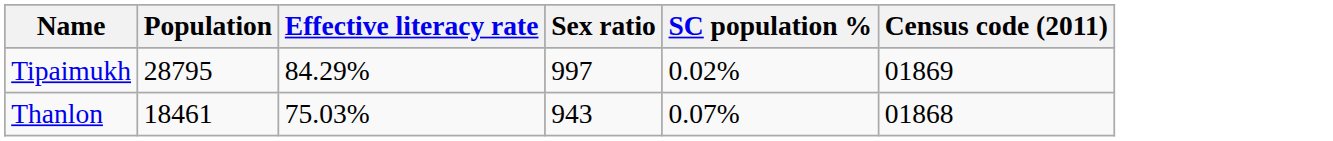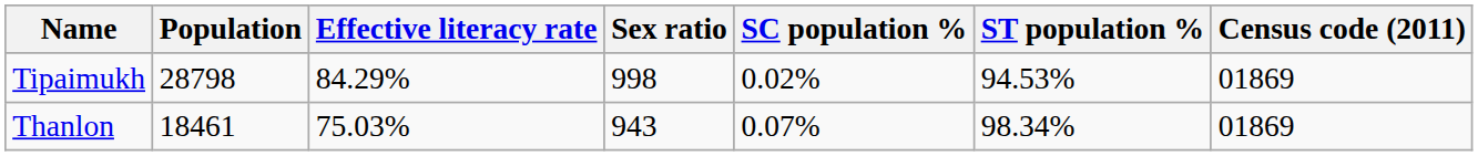 <table class="wikitable sortable">
 <tr>
 <th>Name</th>
 <th>Population</th>
 <th><a href='#'>Effective literacy rate</a></th>
 <th>Sex ratio</th>
 <th><a href='#'>SC</a> population %</th>
+<th><a href='#'>ST</a> population %</th>
 <th>Census code (2011)</th>
 </tr>
 <tr>
 <td><a href='#'>Tipaimukh</a></td>
-<td>28795</td>
+<td>28798</td>
 <td>84.29%</td>
-<td>997</td>
+<td>998</td>
 <td>0.02%</td>
+<td>94.53%</td>
 <td>01869</td>
 </tr>
 <tr>
 <td><a href='#'>Thanlon</a></td>
 <td>18461</td>
 <td>75.03%</td>
 <td>943</td>
 <td>0.07%</td>
-<td>01868</td>
+<td>98.34%</td>
+<td>01869</td>
 </tr>
 </table>
